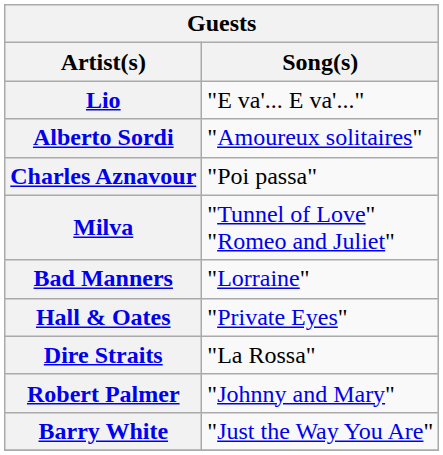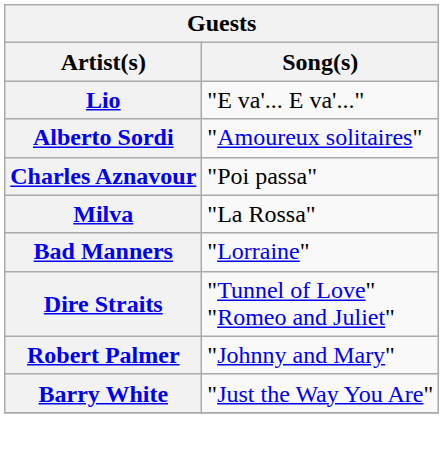 <table class="plainrowheaders wikitable">
 <tr>
 <th colspan="2">Guests </th>
 </tr>
 <tr>
 <th>Artist(s)</th>
 <th>Song(s)</th>
 </tr>
 <tr>
 <th scope="row"><a href='#'>Lio</a></th>
 <td>"E va'... E va'..."</td>
 </tr>
 <tr>
 <th scope="row"><a href='#'>Alberto Sordi</a></th>
 <td>"<a href='#'>Amoureux solitaires</a>"</td>
 </tr>
 <tr>
 <th scope="row"><a href='#'>Charles Aznavour</a></th>
 <td>"Poi passa"</td>
 </tr>
 <tr>
 <th scope="row"><a href='#'>Milva</a></th>
-<td>"<a href='#'>Tunnel of Love</a>"<br> "<a href='#'>Romeo and Juliet</a>"</td>
+<td>"La Rossa"</td>
 </tr>
 <tr>
 <th scope="row"><a href='#'>Bad Manners</a></th>
 <td>"<a href='#'>Lorraine</a>"</td>
 </tr>
 <tr>
-<th scope="row"><a href='#'>Hall & Oates</a></th>
-<td>"<a href='#'>Private Eyes</a>"</td>
-</tr>
-<tr>
 <th scope="row"><a href='#'>Dire Straits</a></th>
-<td>"La Rossa"</td>
+<td>"<a href='#'>Tunnel of Love</a>"<br> "<a href='#'>Romeo and Juliet</a>"</td>
 </tr>
 <tr>
 <th scope="row"><a href='#'>Robert Palmer</a></th>
 <td>"<a href='#'>Johnny and Mary</a>"</td>
 </tr>
 <tr>
 <th scope="row"><a href='#'>Barry White</a></th>
 <td>"<a href='#'>Just the Way You Are</a>"</td>
 </tr>
 <tr>
 </tr>
 </table>
